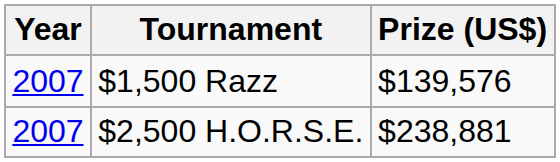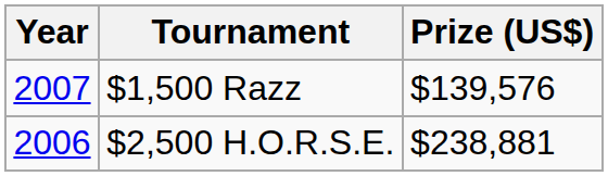 <table class="wikitable">
 <tr>
 <th>Year</th>
 <th>Tournament</th>
 <th>Prize (US$)</th>
 </tr>
 <tr>
 <td><a href='#'>2007</a></td>
 <td>$1,500 Razz</td>
 <td>$139,576</td>
 </tr>
 <tr>
-<td><a href='#'>2007</a></td>
+<td><a href='#'>2006</a></td>
 <td>$2,500 H.O.R.S.E.</td>
 <td>$238,881</td>
 </tr>
 </table>
